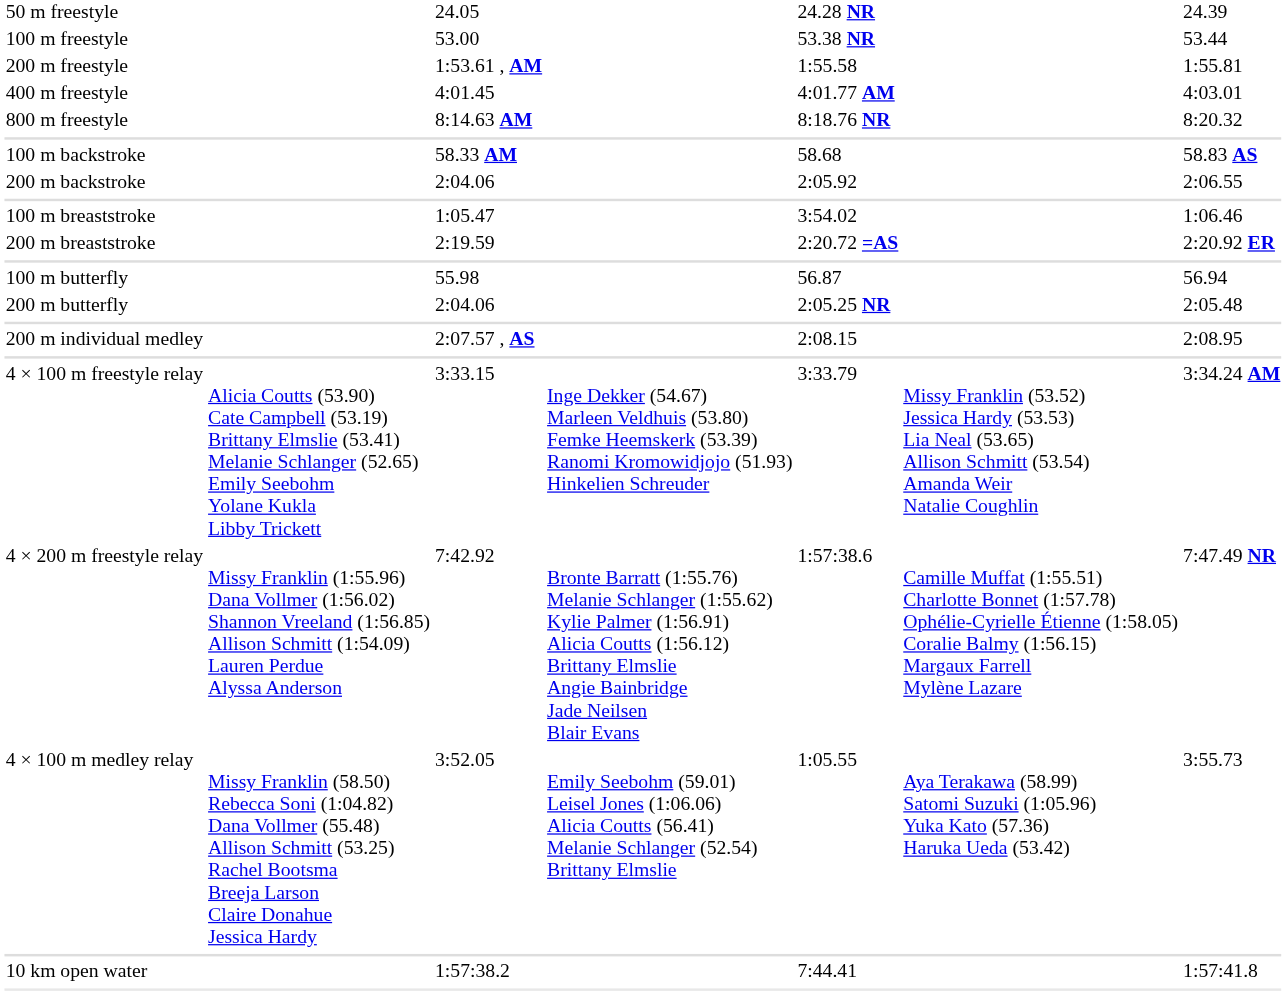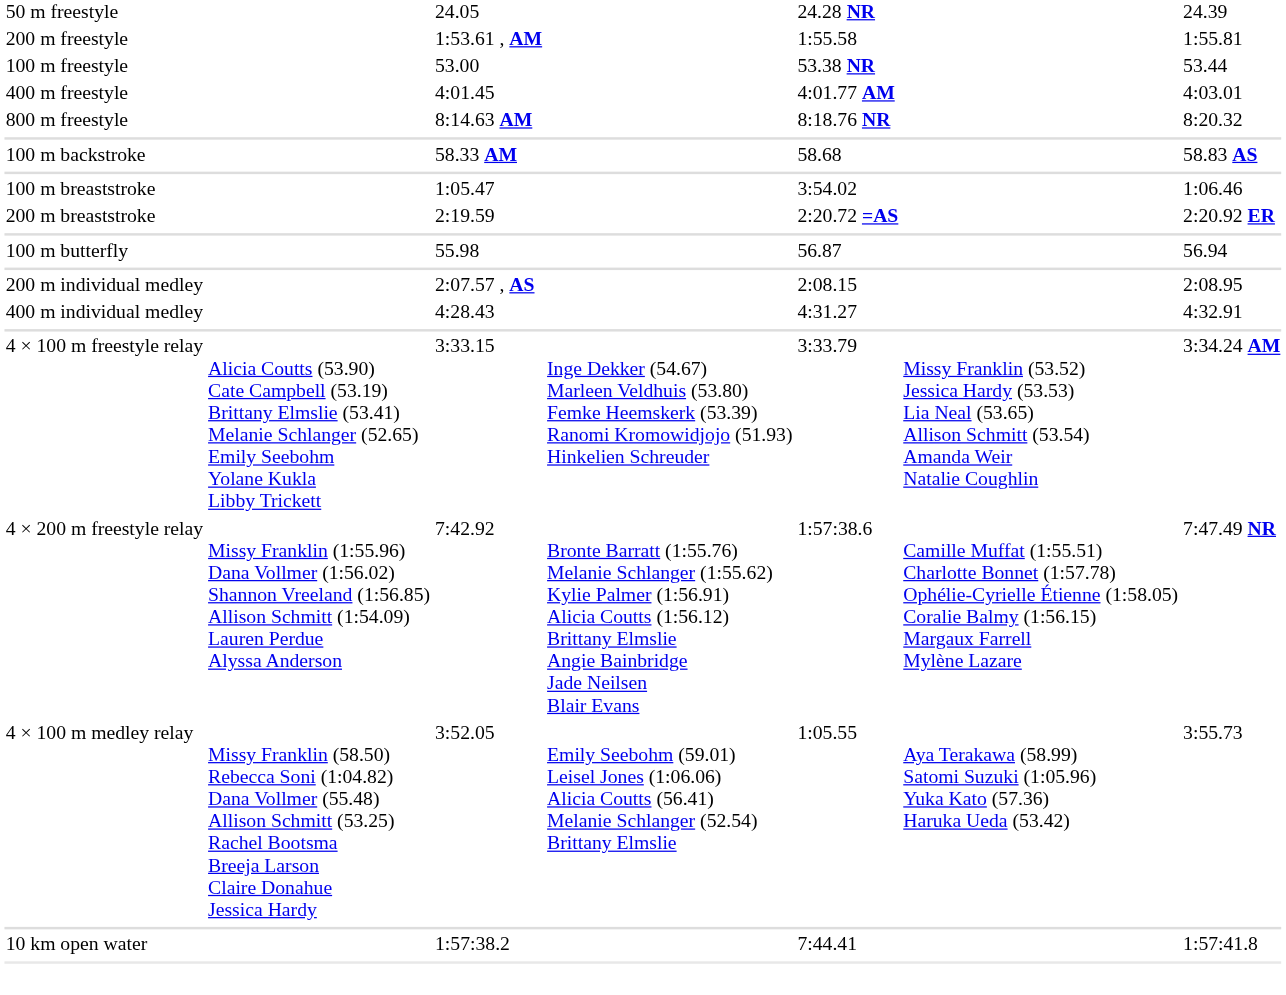 <table>
 <tr>
 <td>50 m freestyle<br></td>
 <td></td>
 <td>24.05 </td>
 <td></td>
 <td>24.28 <strong><a href='#'>NR</a></strong></td>
 <td></td>
 <td>24.39</td>
 </tr>
 <tr>
+<td>200 m freestyle<br></td>
+<td></td>
+<td>1:53.61 , <strong><a href='#'>AM</a></strong></td>
+<td></td>
+<td>1:55.58</td>
+<td></td>
+<td>1:55.81</td>
+</tr>
+<tr>
 <td>100 m freestyle<br></td>
 <td></td>
 <td>53.00 </td>
 <td></td>
 <td>53.38 <strong><a href='#'>NR</a></strong></td>
 <td></td>
 <td>53.44</td>
-</tr>
-<tr>
-<td>200 m freestyle<br></td>
-<td></td>
-<td>1:53.61 , <strong><a href='#'>AM</a></strong></td>
-<td></td>
-<td>1:55.58</td>
-<td></td>
-<td>1:55.81</td>
 </tr>
 <tr>
 <td>400 m freestyle<br></td>
 <td></td>
 <td>4:01.45 </td>
 <td></td>
 <td>4:01.77 <strong><a href='#'>AM</a></strong></td>
 <td></td>
 <td>4:03.01</td>
 </tr>
 <tr>
 <td>800 m freestyle<br></td>
 <td></td>
 <td>8:14.63 <strong><a href='#'>AM</a></strong></td>
 <td></td>
 <td>8:18.76 <strong><a href='#'>NR</a></strong></td>
 <td></td>
 <td>8:20.32</td>
 </tr>
 <tr>
 </tr>
 <tr bgcolor=#ddd>
 <td colspan=7></td>
 </tr>
 <tr>
 <td>100 m backstroke<br></td>
 <td></td>
 <td>58.33 <strong><a href='#'>AM</a></strong></td>
 <td></td>
 <td>58.68</td>
 <td></td>
 <td>58.83 <strong><a href='#'>AS</a></strong></td>
-</tr>
-<tr>
-<td>200 m backstroke<br></td>
-<td></td>
-<td>2:04.06 </td>
-<td></td>
-<td>2:05.92</td>
-<td></td>
-<td>2:06.55</td>
 </tr>
 <tr>
 </tr>
 <tr bgcolor=#ddd>
 <td colspan=7></td>
 </tr>
 <tr>
 <td>100 m breaststroke<br></td>
 <td></td>
 <td>1:05.47</td>
 <td></td>
 <td>3:54.02</td>
 <td></td>
 <td>1:06.46</td>
 </tr>
 <tr>
 <td>200 m breaststroke<br></td>
 <td></td>
 <td>2:19.59 </td>
 <td></td>
 <td>2:20.72 <strong><a href='#'>=AS</a></strong></td>
 <td></td>
 <td>2:20.92 <strong><a href='#'>ER</a></strong></td>
 </tr>
 <tr>
 </tr>
 <tr bgcolor=#ddd>
 <td colspan=7></td>
 </tr>
 <tr>
 <td>100 m butterfly<br></td>
 <td></td>
 <td>55.98 </td>
 <td></td>
 <td>56.87</td>
 <td></td>
 <td>56.94</td>
 </tr>
 <tr>
-<td>200 m butterfly<br></td>
-<td></td>
-<td>2:04.06 </td>
-<td></td>
-<td>2:05.25 <strong><a href='#'>NR</a></strong></td>
-<td></td>
-<td>2:05.48</td>
-</tr>
-<tr>
 </tr>
 <tr bgcolor=#ddd>
 <td colspan=7></td>
 </tr>
 <tr>
 <td>200 m individual medley<br></td>
 <td></td>
 <td>2:07.57 , <strong><a href='#'>AS</a></strong></td>
 <td></td>
 <td>2:08.15</td>
 <td></td>
 <td>2:08.95</td>
+</tr>
+<tr>
+<td>400 m individual medley<br></td>
+<td></td>
+<td>4:28.43 </td>
+<td></td>
+<td>4:31.27</td>
+<td></td>
+<td>4:32.91</td>
 </tr>
 <tr>
 </tr>
 <tr bgcolor=#ddd>
 <td colspan=7></td>
 </tr>
 <tr valign="top">
 <td>4 × 100 m freestyle relay<br></td>
 <td valign=top><br><a href='#'>Alicia Coutts</a> (53.90)<br><a href='#'>Cate Campbell</a> (53.19)<br><a href='#'>Brittany Elmslie</a> (53.41)<br><a href='#'>Melanie Schlanger</a> (52.65)<br><a href='#'>Emily Seebohm</a><br><a href='#'>Yolane Kukla</a><br><a href='#'>Libby Trickett</a></td>
 <td>3:33.15 </td>
 <td valign=top><br><a href='#'>Inge Dekker</a> (54.67)<br><a href='#'>Marleen Veldhuis</a> (53.80)<br><a href='#'>Femke Heemskerk</a> (53.39)<br><a href='#'>Ranomi Kromowidjojo</a> (51.93)<br><a href='#'>Hinkelien Schreuder</a></td>
 <td>3:33.79</td>
 <td valign=top><br><a href='#'>Missy Franklin</a> (53.52)<br><a href='#'>Jessica Hardy</a> (53.53)<br><a href='#'>Lia Neal</a> (53.65)<br><a href='#'>Allison Schmitt</a> (53.54)<br><a href='#'>Amanda Weir</a><br><a href='#'>Natalie Coughlin</a></td>
 <td>3:34.24 <strong><a href='#'>AM</a></strong></td>
 </tr>
 <tr valign="top">
 <td>4 × 200 m freestyle relay<br></td>
 <td valign=top><br><a href='#'>Missy Franklin</a> (1:55.96)<br><a href='#'>Dana Vollmer</a> (1:56.02)<br><a href='#'>Shannon Vreeland</a> (1:56.85)<br><a href='#'>Allison Schmitt</a> (1:54.09)<br><a href='#'>Lauren Perdue</a><br><a href='#'>Alyssa Anderson</a></td>
 <td>7:42.92 </td>
 <td valign=top><br><a href='#'>Bronte Barratt</a> (1:55.76)<br><a href='#'>Melanie Schlanger</a> (1:55.62)<br><a href='#'>Kylie Palmer</a> (1:56.91)<br><a href='#'>Alicia Coutts</a> (1:56.12)<br><a href='#'>Brittany Elmslie</a><br><a href='#'>Angie Bainbridge</a><br><a href='#'>Jade Neilsen</a><br><a href='#'>Blair Evans</a></td>
 <td>1:57:38.6</td>
 <td valign=top><br><a href='#'>Camille Muffat</a> (1:55.51)<br><a href='#'>Charlotte Bonnet</a> (1:57.78)<br><a href='#'>Ophélie-Cyrielle Étienne</a> (1:58.05)<br><a href='#'>Coralie Balmy</a> (1:56.15)<br><a href='#'>Margaux Farrell</a><br><a href='#'>Mylène Lazare</a></td>
 <td>7:47.49 <strong><a href='#'>NR</a></strong></td>
 </tr>
 <tr valign="top">
 <td>4 × 100 m medley relay<br></td>
 <td valign=top><br><a href='#'>Missy Franklin</a> (58.50)<br><a href='#'>Rebecca Soni</a> (1:04.82)<br><a href='#'>Dana Vollmer</a> (55.48)<br><a href='#'>Allison Schmitt</a> (53.25)<br><a href='#'>Rachel Bootsma</a><br><a href='#'>Breeja Larson</a><br><a href='#'>Claire Donahue</a><br><a href='#'>Jessica Hardy</a></td>
 <td>3:52.05 </td>
 <td valign=top><br><a href='#'>Emily Seebohm</a> (59.01)<br><a href='#'>Leisel Jones</a> (1:06.06)<br><a href='#'>Alicia Coutts</a> (56.41)<br><a href='#'>Melanie Schlanger</a> (52.54)<br><a href='#'>Brittany Elmslie</a></td>
 <td>1:05.55</td>
 <td valign=top><br><a href='#'>Aya Terakawa</a> (58.99)<br><a href='#'>Satomi Suzuki</a> (1:05.96)<br><a href='#'>Yuka Kato</a> (57.36)<br><a href='#'>Haruka Ueda</a> (53.42)</td>
 <td>3:55.73</td>
 </tr>
 <tr>
 </tr>
 <tr bgcolor=#ddd>
 <td colspan=7></td>
 </tr>
 <tr>
 <td>10 km open water<br></td>
 <td></td>
 <td>1:57:38.2</td>
 <td></td>
 <td>7:44.41</td>
 <td></td>
 <td>1:57:41.8</td>
 </tr>
 <tr>
 </tr>
 <tr bgcolor= e8e8e8>
 <td colspan=7></td>
 </tr>
 </table>
